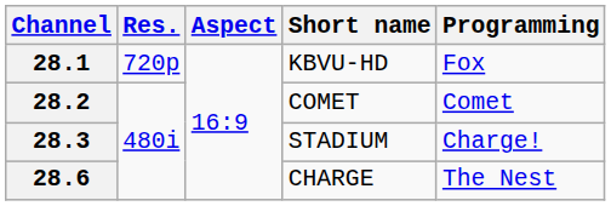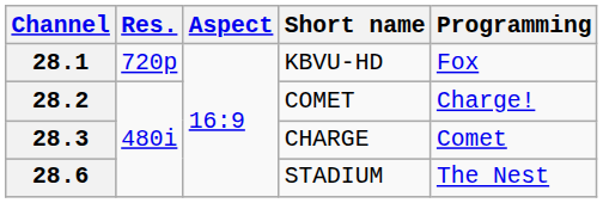 <table class="wikitable">
 <tr>
 <th scope = "col"><a href='#'>Channel</a></th>
 <th scope = "col"><a href='#'>Res.</a></th>
 <th scope = "col"><a href='#'>Aspect</a></th>
 <th scope = "col">Short name</th>
 <th scope = "col">Programming</th>
 </tr>
 <tr>
 <th scope = "row">28.1</th>
 <td><a href='#'>720p</a></td>
 <td rowspan=4><a href='#'>16:9</a></td>
 <td>KBVU-HD</td>
 <td><a href='#'>Fox</a></td>
 </tr>
 <tr>
 <th scope = "row">28.2</th>
 <td rowspan=3><a href='#'>480i</a></td>
 <td>COMET</td>
+<td><a href='#'>Charge!</a></td>
+</tr>
+<tr>
+<th scope = "row">28.3</th>
+<td>CHARGE</td>
 <td><a href='#'>Comet</a></td>
 </tr>
 <tr>
-<th scope = "row">28.3</th>
+<th scope = "row">28.6</th>
 <td>STADIUM</td>
-<td><a href='#'>Charge!</a></td>
-</tr>
-<tr>
-<th scope = "row">28.6</th>
-<td>CHARGE</td>
 <td><a href='#'>The Nest</a></td>
 </tr>
 </table>
